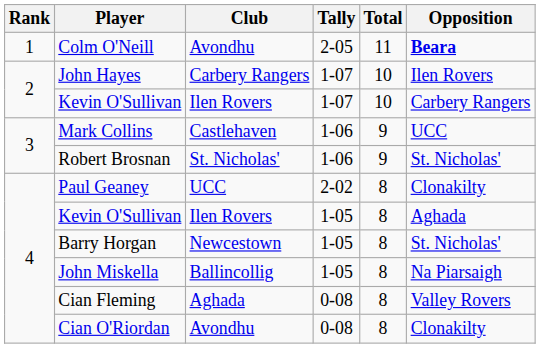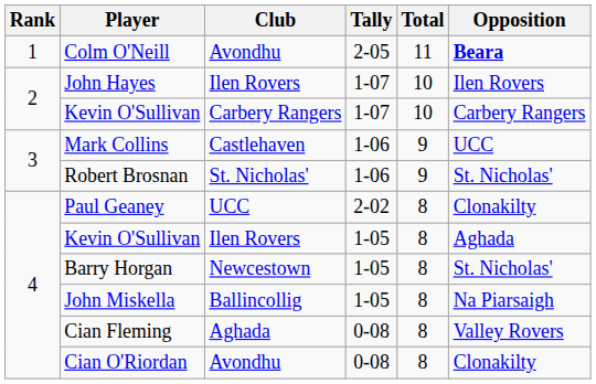 <table class="wikitable">
 <tr>
 <th>Rank</th>
 <th>Player</th>
 <th>Club</th>
 <th>Tally</th>
 <th>Total</th>
 <th>Opposition</th>
 </tr>
 <tr>
 <td rowspan="1" style="text-align:center;">1</td>
 <td><a href='#'>Colm O'Neill</a></td>
 <td><a href='#'>Avondhu</a></td>
 <td align=center>2-05</td>
 <td align=center>11</td>
 <td><strong><a href='#'>Beara</a></strong></td>
 </tr>
 <tr>
 <td rowspan="2" style="text-align:center;">2</td>
 <td><a href='#'>John Hayes</a></td>
-<td><a href='#'>Carbery Rangers</a></td>
+<td><a href='#'>Ilen Rovers</a></td>
 <td align=center>1-07</td>
 <td align=center>10</td>
 <td><a href='#'>Ilen Rovers</a></td>
 </tr>
 <tr>
 <td><a href='#'>Kevin O'Sullivan</a></td>
-<td><a href='#'>Ilen Rovers</a></td>
+<td><a href='#'>Carbery Rangers</a></td>
 <td align=center>1-07</td>
 <td align=center>10</td>
 <td><a href='#'>Carbery Rangers</a></td>
 </tr>
 <tr>
 <td rowspan="2" style="text-align:center;">3</td>
 <td><a href='#'>Mark Collins</a></td>
 <td><a href='#'>Castlehaven</a></td>
 <td align=center>1-06</td>
 <td align=center>9</td>
 <td><a href='#'>UCC</a></td>
 </tr>
 <tr>
 <td>Robert Brosnan</td>
 <td><a href='#'>St. Nicholas'</a></td>
 <td align=center>1-06</td>
 <td align=center>9</td>
 <td><a href='#'>St. Nicholas'</a></td>
 </tr>
 <tr>
 <td rowspan="6" style="text-align:center;">4</td>
 <td><a href='#'>Paul Geaney</a></td>
 <td><a href='#'>UCC</a></td>
 <td align=center>2-02</td>
 <td align=center>8</td>
 <td><a href='#'>Clonakilty</a></td>
 </tr>
 <tr>
 <td><a href='#'>Kevin O'Sullivan</a></td>
 <td><a href='#'>Ilen Rovers</a></td>
 <td align=center>1-05</td>
 <td align=center>8</td>
 <td><a href='#'>Aghada</a></td>
 </tr>
 <tr>
 <td>Barry Horgan</td>
 <td><a href='#'>Newcestown</a></td>
 <td align=center>1-05</td>
 <td align=center>8</td>
 <td><a href='#'>St. Nicholas'</a></td>
 </tr>
 <tr>
 <td><a href='#'>John Miskella</a></td>
 <td><a href='#'>Ballincollig</a></td>
 <td align=center>1-05</td>
 <td align=center>8</td>
 <td><a href='#'>Na Piarsaigh</a></td>
 </tr>
 <tr>
 <td>Cian Fleming</td>
 <td><a href='#'>Aghada</a></td>
 <td align=center>0-08</td>
 <td align=center>8</td>
 <td><a href='#'>Valley Rovers</a></td>
 </tr>
 <tr>
 <td><a href='#'>Cian O'Riordan</a></td>
 <td><a href='#'>Avondhu</a></td>
 <td align=center>0-08</td>
 <td align=center>8</td>
 <td><a href='#'>Clonakilty</a></td>
 </tr>
 </table>
